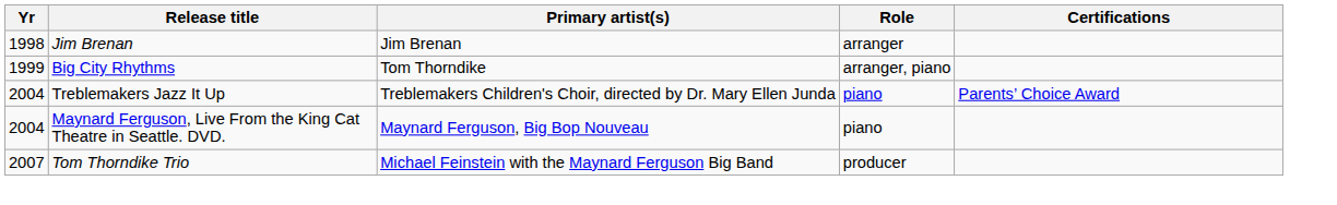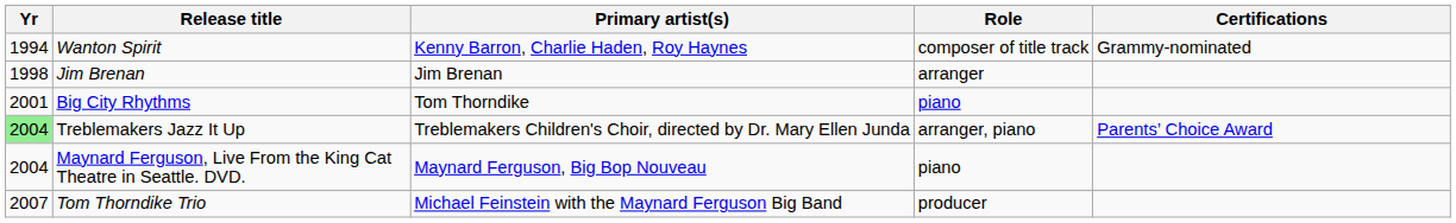 <table class="wikitable sortable" style="text-align:left;font-size:90%;">
 <tr>
 <th>Yr</th>
 <th style="width:20em;">Release title</th>
 <th>Primary artist(s)</th>
 <th>Role</th>
 <th style="width:20em;">Certifications</th>
 </tr>
 <tr>
+<td>1994</td>
+<td><em>Wanton Spirit</em></td>
+<td><a href='#'>Kenny Barron</a>, <a href='#'>Charlie Haden</a>, <a href='#'>Roy Haynes</a></td>
+<td>composer of title track</td>
+<td>Grammy-nominated</td>
+</tr>
+<tr>
 <td>1998</td>
 <td><em>Jim Brenan</em></td>
 <td>Jim Brenan</td>
 <td>arranger</td>
 <td></td>
 </tr>
 <tr>
-<td>1999</td>
+<td>2001</td>
 <td><a href='#'>Big City Rhythms</a></td>
 <td>Tom Thorndike</td>
-<td>arranger, piano</td>
+<td><a href='#'>piano</a></td>
 <td></td>
 </tr>
 <tr>
-<td>2004</td>
+<td style="background: lightgreen;">2004</td>
 <td>Treblemakers Jazz It Up</td>
 <td>Treblemakers Children's Choir, directed by Dr. Mary Ellen Junda</td>
-<td><a href='#'>piano</a></td>
+<td>arranger, piano</td>
 <td><a href='#'>Parents’ Choice Award</a></td>
 </tr>
 <tr>
 <td>2004</td>
 <td><a href='#'>Maynard Ferguson</a>, Live From the King Cat Theatre in Seattle. DVD.</td>
 <td><a href='#'>Maynard Ferguson</a>, <a href='#'>Big Bop Nouveau</a></td>
 <td>piano</td>
 <td></td>
 </tr>
 <tr>
 <td>2007</td>
 <td><em>Tom Thorndike Trio</em></td>
 <td><a href='#'>Michael Feinstein</a> with the <a href='#'>Maynard Ferguson</a> Big Band</td>
 <td>producer</td>
 <td><br></td>
 </tr>
 </table>
